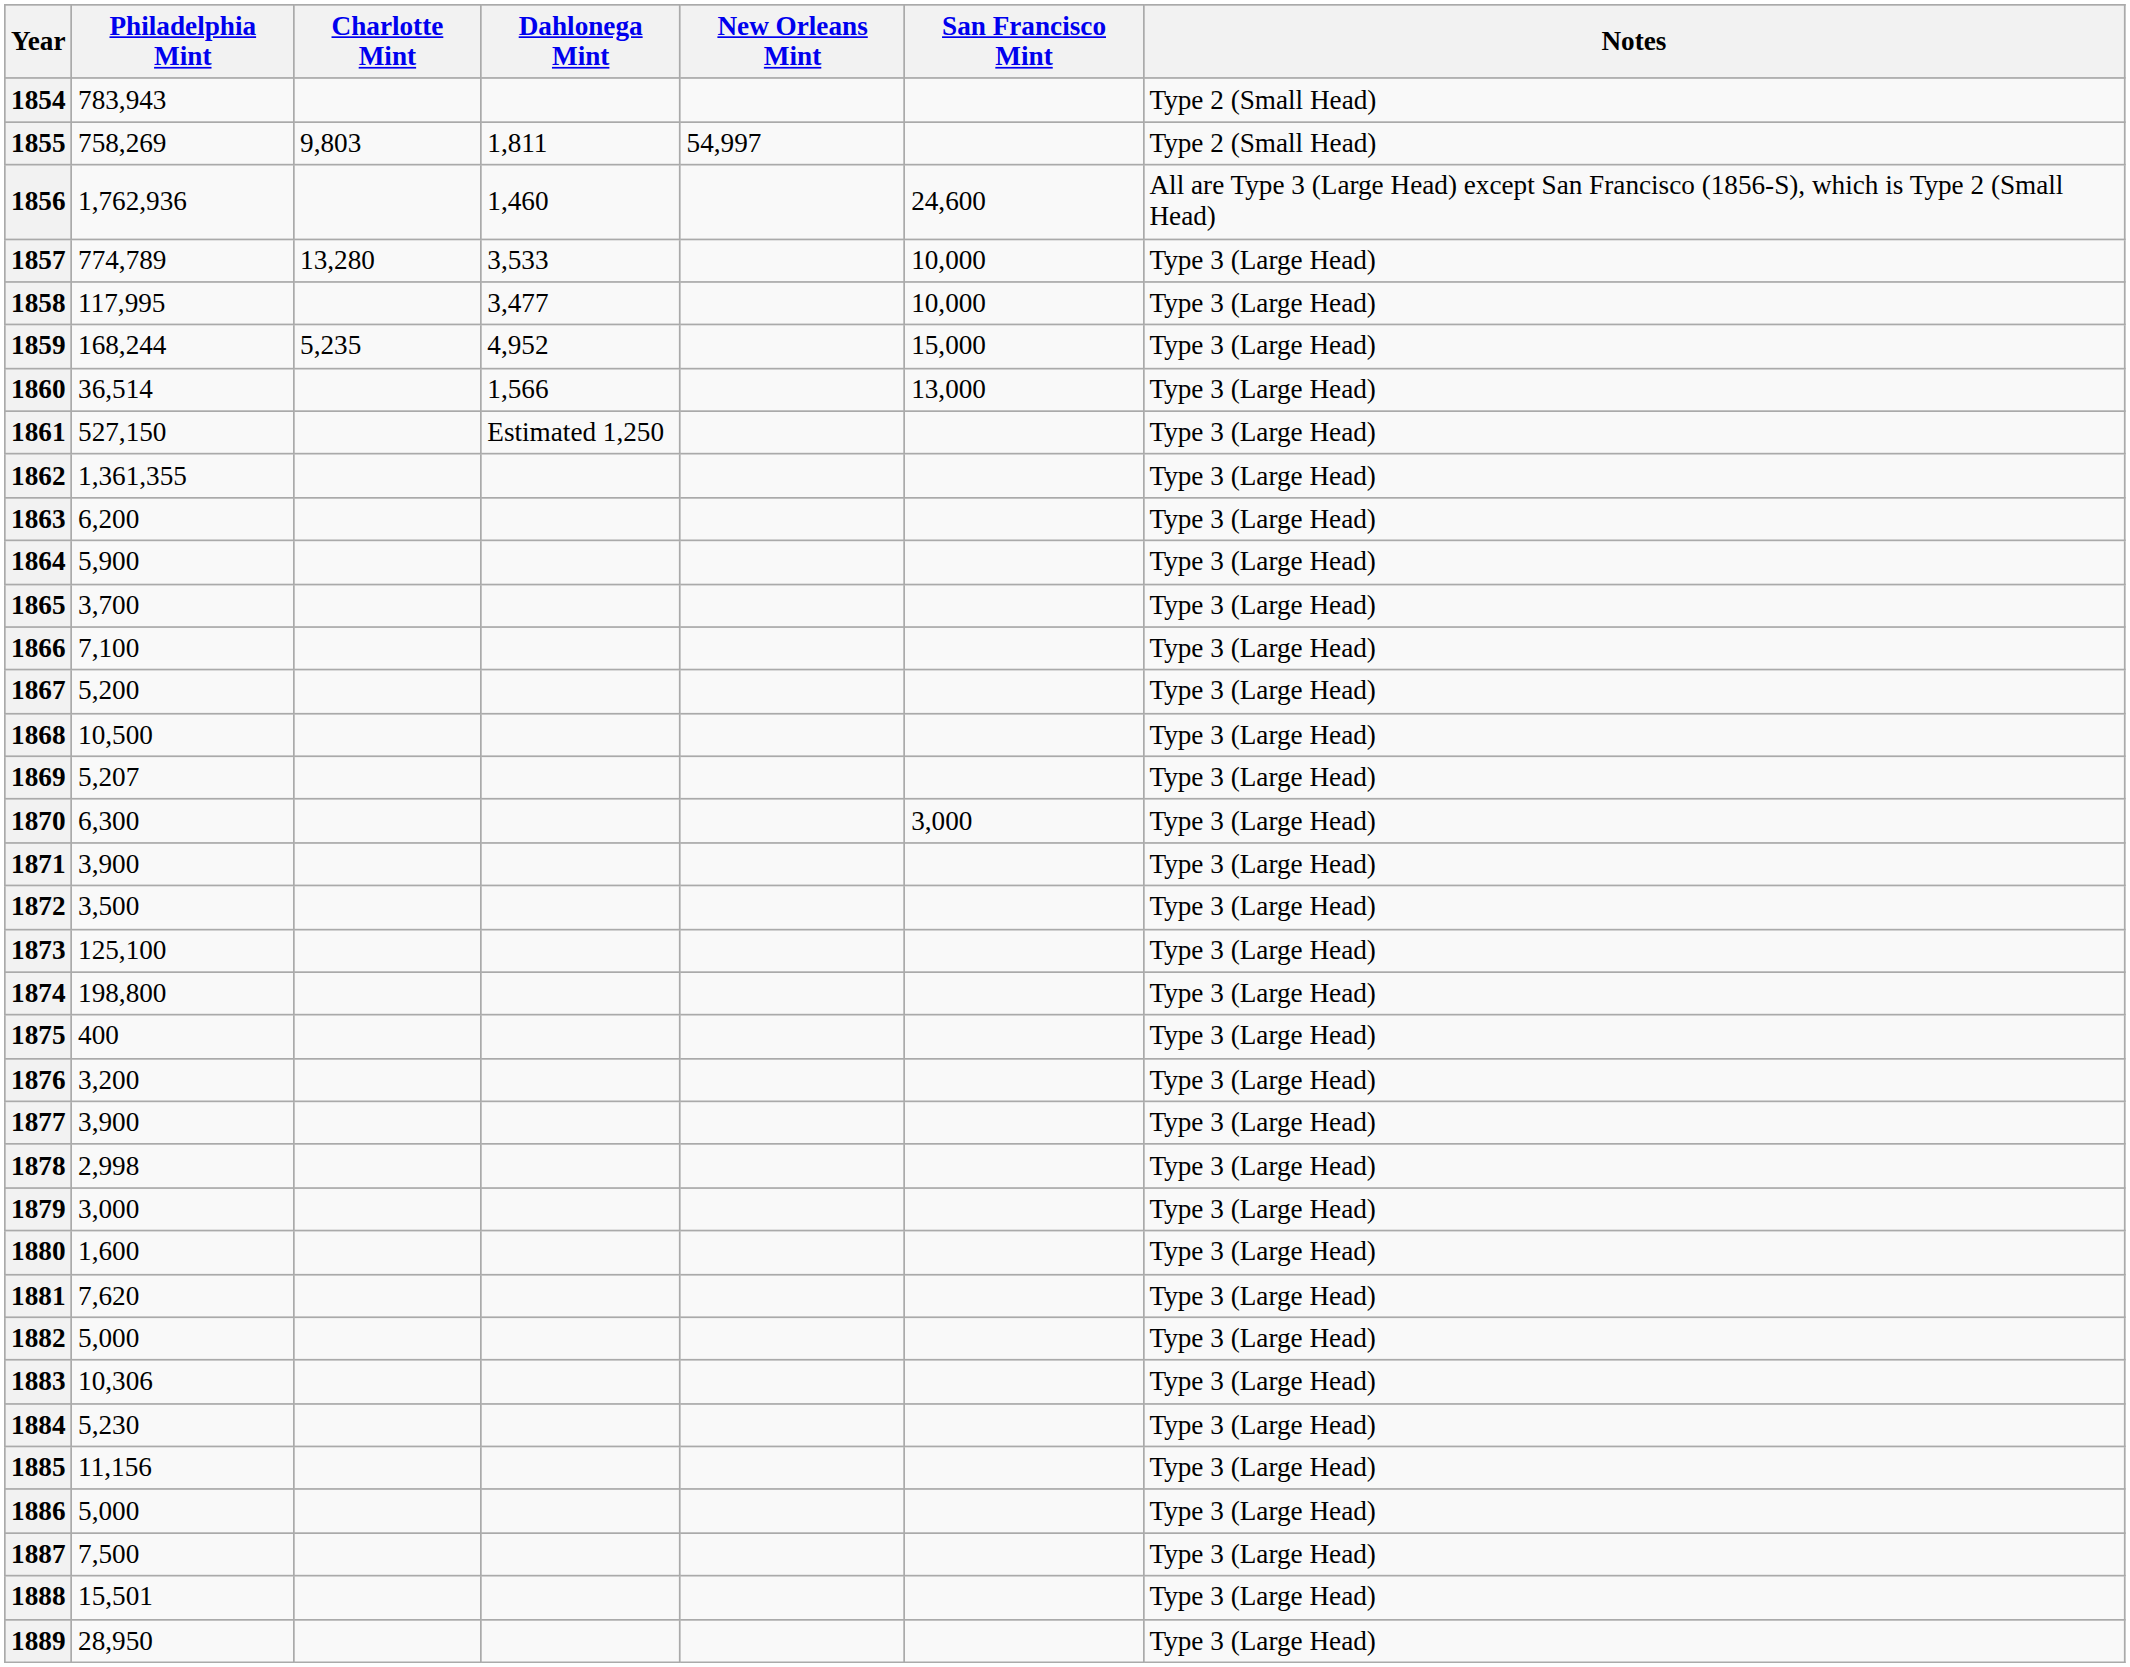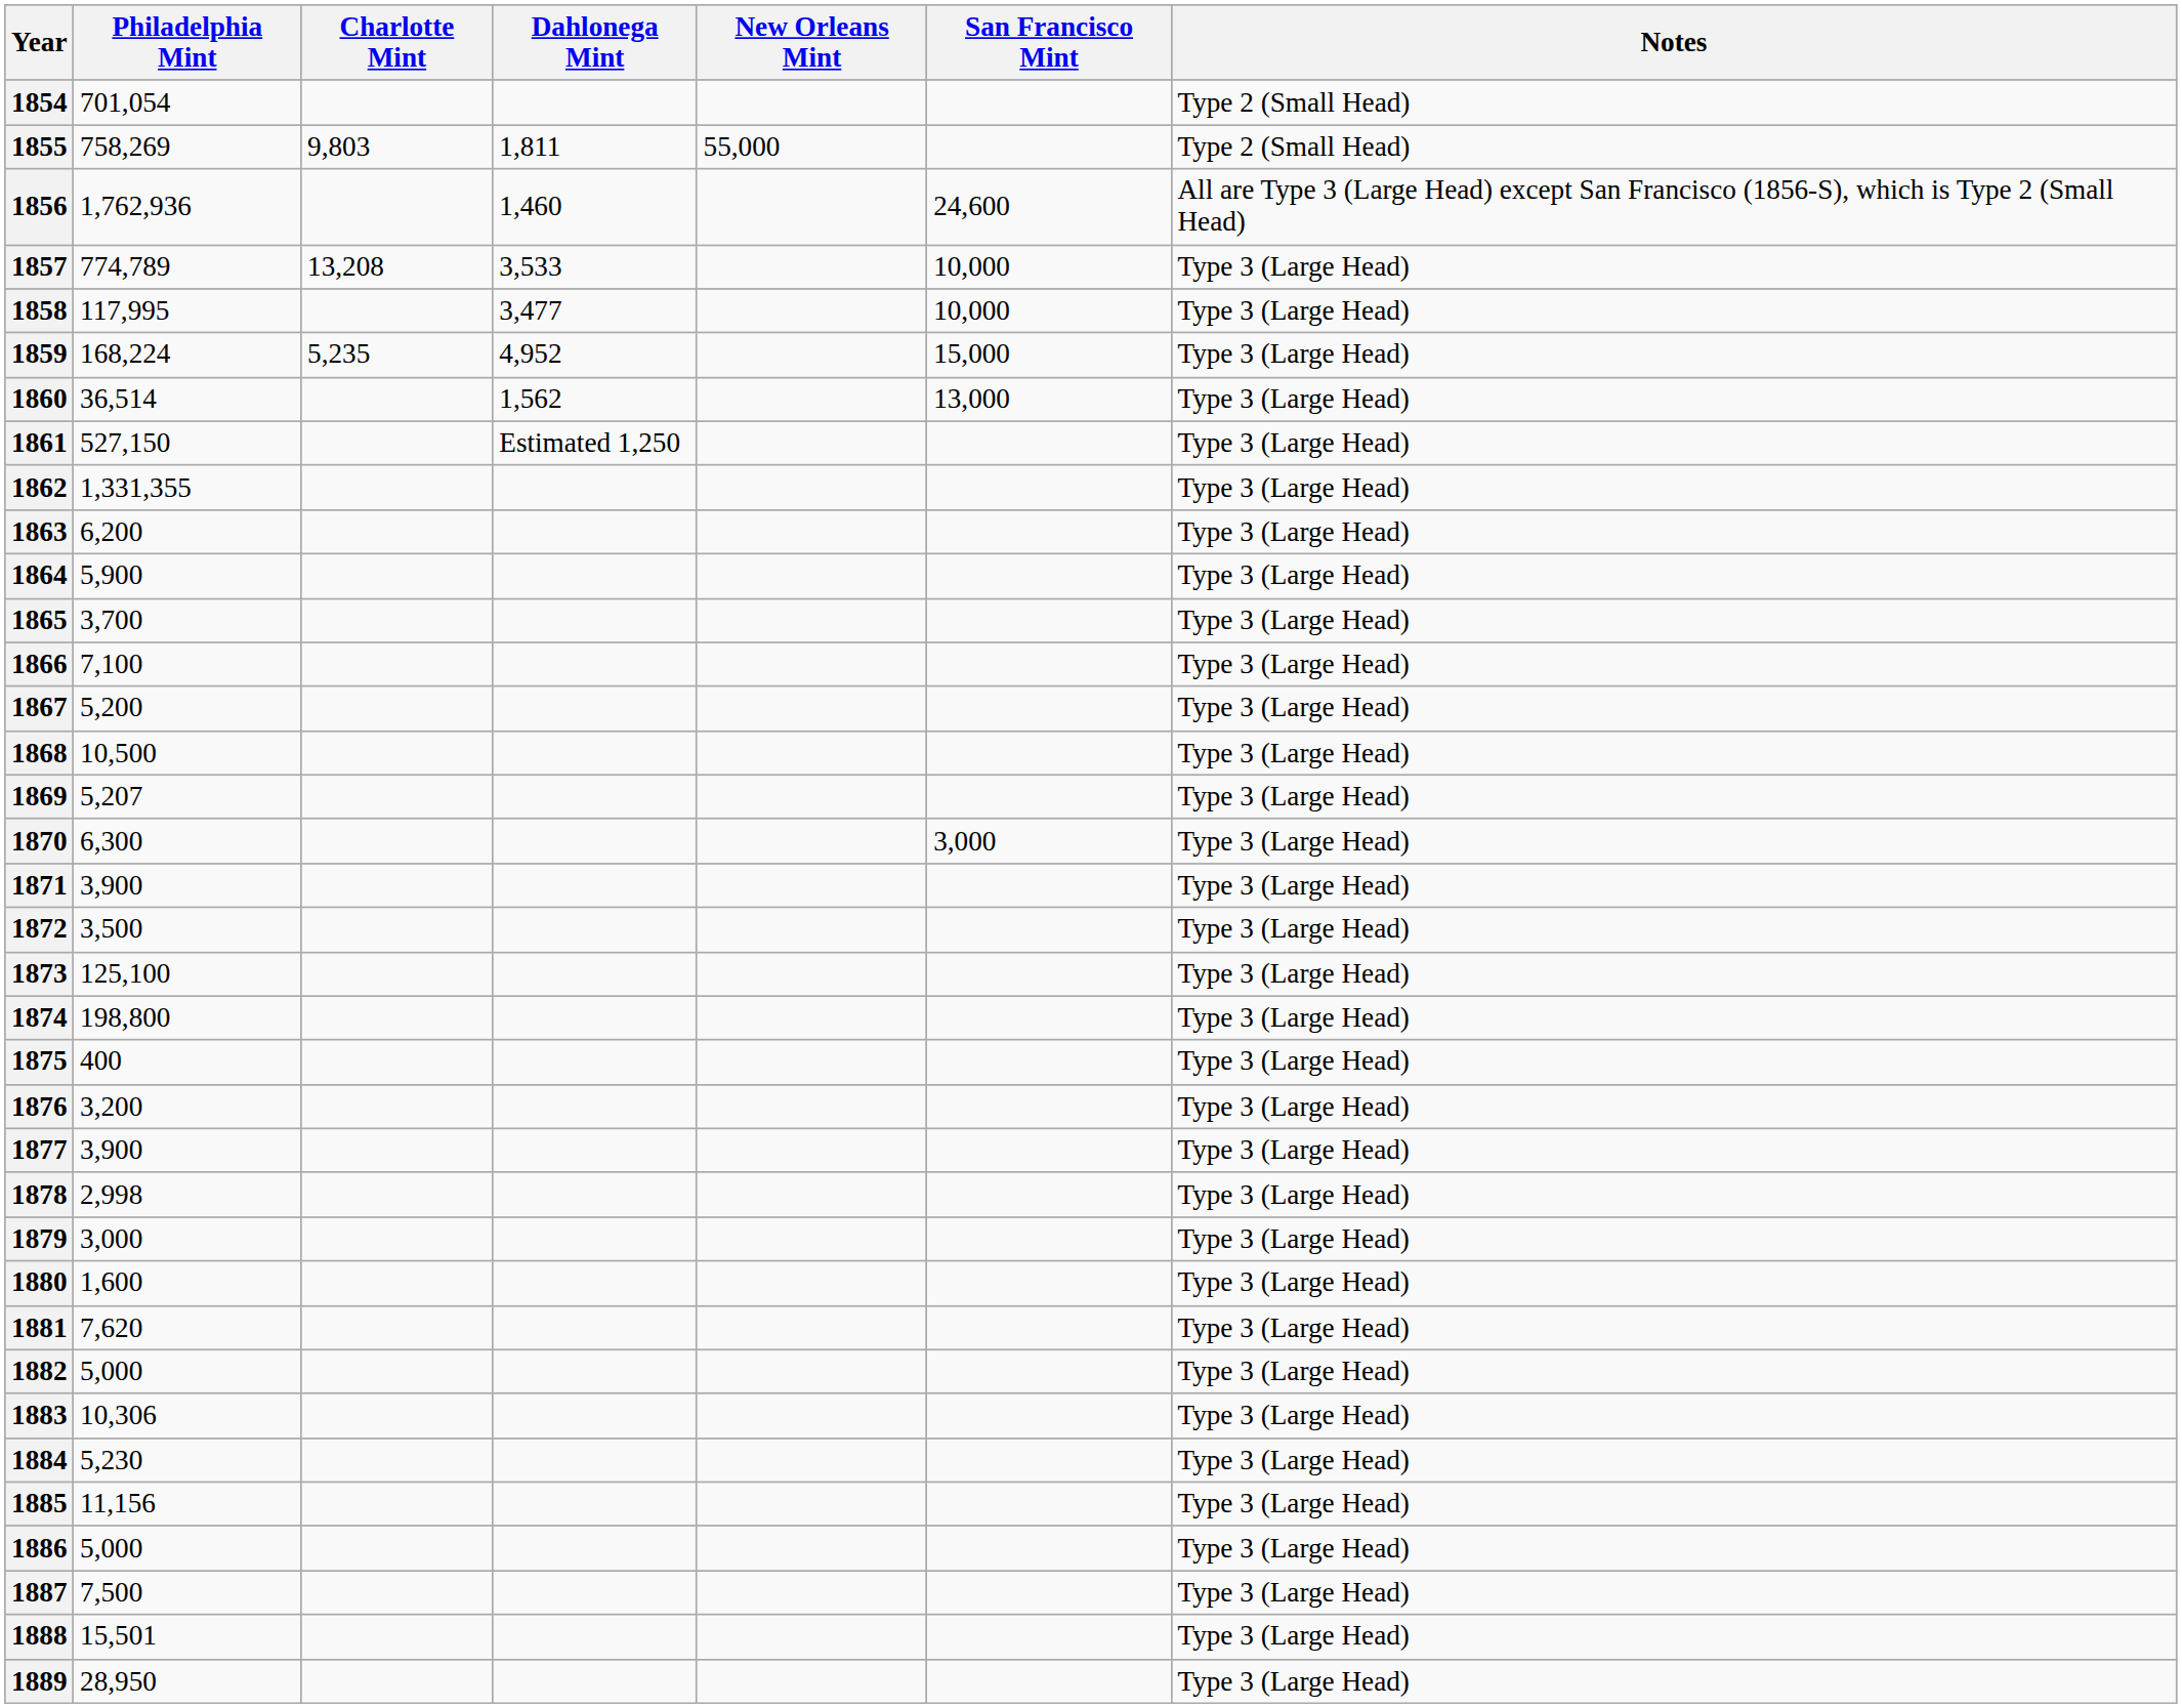 <table class="wikitable plainrowheaders">
 <tr>
 <th scope="col">Year</th>
 <th scope="col"><a href='#'>Philadelphia Mint</a></th>
 <th scope="col"><a href='#'>Charlotte Mint</a></th>
 <th scope="col"><a href='#'>Dahlonega Mint</a></th>
 <th scope="col"><a href='#'>New Orleans Mint</a></th>
 <th scope="col"><a href='#'>San Francisco Mint</a></th>
 <th scope="col">Notes</th>
 </tr>
 <tr>
 <th scope="row">1854</th>
-<td>783,943</td>
+<td>701,054</td>
 <td></td>
 <td></td>
 <td></td>
 <td></td>
 <td>Type 2 (Small Head)</td>
 </tr>
 <tr>
 <th scope="row">1855</th>
 <td>758,269</td>
 <td>9,803</td>
 <td>1,811</td>
-<td>54,997</td>
+<td>55,000</td>
 <td></td>
 <td>Type 2 (Small Head)</td>
 </tr>
 <tr>
 <th scope="row">1856</th>
 <td>1,762,936</td>
 <td></td>
 <td>1,460</td>
 <td></td>
 <td>24,600</td>
 <td>All are Type 3 (Large Head) except San Francisco (1856-S), which is Type 2 (Small Head)</td>
 </tr>
 <tr>
 <th scope="row">1857</th>
 <td>774,789</td>
-<td>13,280</td>
+<td>13,208</td>
 <td>3,533</td>
 <td></td>
 <td>10,000</td>
 <td>Type 3 (Large Head)</td>
 </tr>
 <tr>
 <th scope="row">1858</th>
 <td>117,995</td>
 <td></td>
 <td>3,477</td>
 <td></td>
 <td>10,000</td>
 <td>Type 3 (Large Head)</td>
 </tr>
 <tr>
 <th scope="row">1859</th>
-<td>168,244</td>
+<td>168,224</td>
 <td>5,235</td>
 <td>4,952</td>
 <td></td>
 <td>15,000</td>
 <td>Type 3 (Large Head)</td>
 </tr>
 <tr>
 <th scope="row">1860</th>
 <td>36,514</td>
 <td></td>
-<td>1,566</td>
+<td>1,562</td>
 <td></td>
 <td>13,000</td>
 <td>Type 3 (Large Head)</td>
 </tr>
 <tr>
 <th scope="row">1861</th>
 <td>527,150</td>
 <td></td>
 <td>Estimated 1,250</td>
 <td></td>
 <td></td>
 <td>Type 3 (Large Head)</td>
 </tr>
 <tr>
 <th scope="row">1862</th>
-<td>1,361,355</td>
+<td>1,331,355</td>
 <td></td>
 <td></td>
 <td></td>
 <td></td>
 <td>Type 3 (Large Head)</td>
 </tr>
 <tr>
 <th scope="row">1863</th>
 <td>6,200</td>
 <td></td>
 <td></td>
 <td></td>
 <td></td>
 <td>Type 3 (Large Head)</td>
 </tr>
 <tr>
 <th scope="row">1864</th>
 <td>5,900</td>
 <td></td>
 <td></td>
 <td></td>
 <td></td>
 <td>Type 3 (Large Head)</td>
 </tr>
 <tr>
 <th scope="row">1865</th>
 <td>3,700</td>
 <td></td>
 <td></td>
 <td></td>
 <td></td>
 <td>Type 3 (Large Head)</td>
 </tr>
 <tr>
 <th scope="row">1866</th>
 <td>7,100</td>
 <td></td>
 <td></td>
 <td></td>
 <td></td>
 <td>Type 3 (Large Head)</td>
 </tr>
 <tr>
 <th scope="row">1867</th>
 <td>5,200</td>
 <td></td>
 <td></td>
 <td></td>
 <td></td>
 <td>Type 3 (Large Head)</td>
 </tr>
 <tr>
 <th scope="row">1868</th>
 <td>10,500</td>
 <td></td>
 <td></td>
 <td></td>
 <td></td>
 <td>Type 3 (Large Head)</td>
 </tr>
 <tr>
 <th scope="row">1869</th>
 <td>5,207</td>
 <td></td>
 <td></td>
 <td></td>
 <td></td>
 <td>Type 3 (Large Head)</td>
 </tr>
 <tr>
 <th scope="row">1870</th>
 <td>6,300</td>
 <td></td>
 <td></td>
 <td></td>
 <td>3,000</td>
 <td>Type 3 (Large Head)</td>
 </tr>
 <tr>
 <th scope="row">1871</th>
 <td>3,900</td>
 <td></td>
 <td></td>
 <td></td>
 <td></td>
 <td>Type 3 (Large Head)</td>
 </tr>
 <tr>
 <th scope="row">1872</th>
 <td>3,500</td>
 <td></td>
 <td></td>
 <td></td>
 <td></td>
 <td>Type 3 (Large Head)</td>
 </tr>
 <tr>
 <th scope="row">1873</th>
 <td>125,100</td>
 <td></td>
 <td></td>
 <td></td>
 <td></td>
 <td>Type 3 (Large Head)</td>
 </tr>
 <tr>
 <th scope="row">1874</th>
 <td>198,800</td>
 <td></td>
 <td></td>
 <td></td>
 <td></td>
 <td>Type 3 (Large Head)</td>
 </tr>
 <tr>
 <th scope="row">1875</th>
 <td>400</td>
 <td></td>
 <td></td>
 <td></td>
 <td></td>
 <td>Type 3 (Large Head)</td>
 </tr>
 <tr>
 <th scope="row">1876</th>
 <td>3,200</td>
 <td></td>
 <td></td>
 <td></td>
 <td></td>
 <td>Type 3 (Large Head)</td>
 </tr>
 <tr>
 <th scope="row">1877</th>
 <td>3,900</td>
 <td></td>
 <td></td>
 <td></td>
 <td></td>
 <td>Type 3 (Large Head)</td>
 </tr>
 <tr>
 <th scope="row">1878</th>
 <td>2,998</td>
 <td></td>
 <td></td>
 <td></td>
 <td></td>
 <td>Type 3 (Large Head)</td>
 </tr>
 <tr>
 <th scope="row">1879</th>
 <td>3,000</td>
 <td></td>
 <td></td>
 <td></td>
 <td></td>
 <td>Type 3 (Large Head)</td>
 </tr>
 <tr>
 <th scope="row">1880</th>
 <td>1,600</td>
 <td></td>
 <td></td>
 <td></td>
 <td></td>
 <td>Type 3 (Large Head)</td>
 </tr>
 <tr>
 <th scope="row">1881</th>
 <td>7,620</td>
 <td></td>
 <td></td>
 <td></td>
 <td></td>
 <td>Type 3 (Large Head)</td>
 </tr>
 <tr>
 <th scope="row">1882</th>
 <td>5,000</td>
 <td></td>
 <td></td>
 <td></td>
 <td></td>
 <td>Type 3 (Large Head)</td>
 </tr>
 <tr>
 <th scope="row">1883</th>
 <td>10,306</td>
 <td></td>
 <td></td>
 <td></td>
 <td></td>
 <td>Type 3 (Large Head)</td>
 </tr>
 <tr>
 <th scope="row">1884</th>
 <td>5,230</td>
 <td></td>
 <td></td>
 <td></td>
 <td></td>
 <td>Type 3 (Large Head)</td>
 </tr>
 <tr>
 <th scope="row">1885</th>
 <td>11,156</td>
 <td></td>
 <td></td>
 <td></td>
 <td></td>
 <td>Type 3 (Large Head)</td>
 </tr>
 <tr>
 <th scope="row">1886</th>
 <td>5,000</td>
 <td></td>
 <td></td>
 <td></td>
 <td></td>
 <td>Type 3 (Large Head)</td>
 </tr>
 <tr>
 <th scope="row">1887</th>
 <td>7,500</td>
 <td></td>
 <td></td>
 <td></td>
 <td></td>
 <td>Type 3 (Large Head)</td>
 </tr>
 <tr>
 <th scope="row">1888</th>
 <td>15,501</td>
 <td></td>
 <td></td>
 <td></td>
 <td></td>
 <td>Type 3 (Large Head)</td>
 </tr>
 <tr>
 <th scope="row">1889</th>
 <td>28,950</td>
 <td></td>
 <td></td>
 <td></td>
 <td></td>
 <td>Type 3 (Large Head)</td>
 </tr>
 </table>
